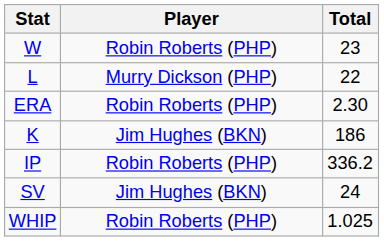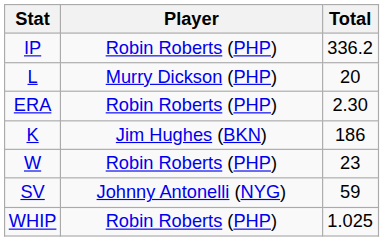 <table class="wikitable" style="text-align:center;">
 <tr>
 <th style="width:15%;">Stat</th>
 <th>Player</th>
 <th style="width:15%;">Total</th>
 </tr>
 <tr>
-<td><a href='#'>W</a></td>
+<td><a href='#'>IP</a></td>
 <td><a href='#'>Robin Roberts</a> (<a href='#'>PHP</a>)</td>
-<td>23</td>
+<td>336.2</td>
 </tr>
 <tr>
 <td><a href='#'>L</a></td>
 <td><a href='#'>Murry Dickson</a> (<a href='#'>PHP</a>)</td>
-<td>22</td>
+<td>20</td>
 </tr>
 <tr>
 <td><a href='#'>ERA</a></td>
 <td><a href='#'>Robin Roberts</a> (<a href='#'>PHP</a>)</td>
 <td>2.30</td>
 </tr>
 <tr>
 <td><a href='#'>K</a></td>
 <td><a href='#'>Jim Hughes</a> (<a href='#'>BKN</a>)</td>
 <td>186</td>
 </tr>
 <tr>
-<td><a href='#'>IP</a></td>
+<td><a href='#'>W</a></td>
 <td><a href='#'>Robin Roberts</a> (<a href='#'>PHP</a>)</td>
-<td>336.2</td>
+<td>23</td>
 </tr>
 <tr>
 <td><a href='#'>SV</a></td>
-<td><a href='#'>Jim Hughes</a> (<a href='#'>BKN</a>)</td>
-<td>24</td>
+<td><a href='#'>Johnny Antonelli</a> (<a href='#'>NYG</a>)</td>
+<td>59</td>
 </tr>
 <tr>
 <td><a href='#'>WHIP</a></td>
 <td><a href='#'>Robin Roberts</a> (<a href='#'>PHP</a>)</td>
 <td>1.025</td>
 </tr>
 </table>
